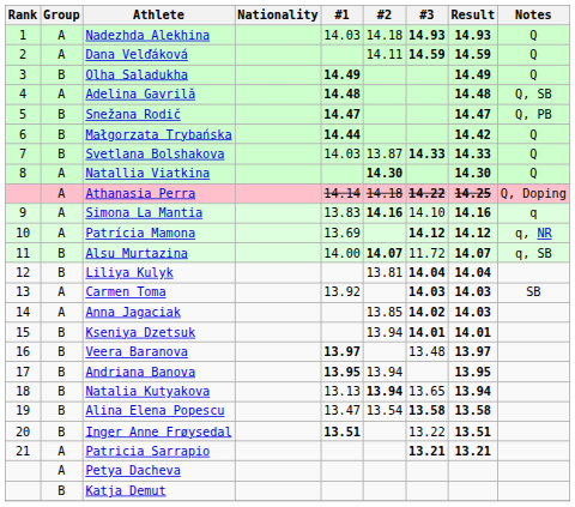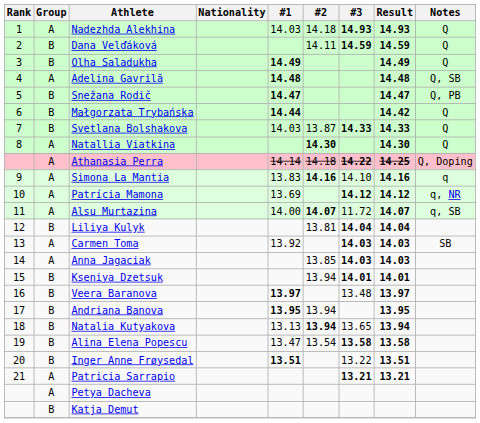 <table class="wikitable sortable" style="text-align:center">
 <tr>
 <th>Rank</th>
 <th>Group</th>
 <th>Athlete</th>
 <th>Nationality</th>
 <th>#1</th>
 <th>#2</th>
 <th>#3</th>
 <th>Result</th>
 <th>Notes</th>
 </tr>
 <tr bgcolor=ccffcc>
 <td>1</td>
 <td>A</td>
 <td align="left"><a href='#'>Nadezhda Alekhina</a></td>
 <td align=left></td>
 <td>14.03</td>
 <td>14.18</td>
 <td><strong>14.93</strong></td>
 <td><strong>14.93</strong></td>
 <td>Q</td>
 </tr>
 <tr bgcolor=ccffcc>
 <td>2</td>
-<td>A</td>
+<td>B</td>
 <td align="left"><a href='#'>Dana Velďáková</a></td>
 <td align=left></td>
 <td></td>
 <td>14.11</td>
 <td><strong>14.59</strong></td>
 <td><strong>14.59</strong></td>
 <td>Q</td>
 </tr>
 <tr bgcolor=ccffcc>
 <td>3</td>
 <td>B</td>
 <td align="left"><a href='#'>Olha Saladukha</a></td>
 <td align=left></td>
 <td><strong>14.49</strong></td>
 <td></td>
 <td></td>
 <td><strong>14.49</strong></td>
 <td>Q</td>
 </tr>
 <tr bgcolor=ccffcc>
 <td>4</td>
 <td>A</td>
 <td align="left"><a href='#'>Adelina Gavrilă</a></td>
 <td align=left></td>
 <td><strong>14.48</strong></td>
 <td></td>
 <td></td>
 <td><strong>14.48</strong></td>
 <td>Q, SB</td>
 </tr>
 <tr bgcolor=ccffcc>
 <td>5</td>
 <td>B</td>
 <td align="left"><a href='#'>Snežana Rodič</a></td>
 <td align=left></td>
 <td><strong>14.47</strong></td>
 <td></td>
 <td></td>
 <td><strong>14.47</strong></td>
 <td>Q, PB</td>
 </tr>
 <tr bgcolor=ccffcc>
 <td>6</td>
 <td>B</td>
 <td align="left"><a href='#'>Małgorzata Trybańska</a></td>
 <td align=left></td>
 <td><strong>14.44</strong></td>
 <td></td>
 <td></td>
 <td><strong>14.42</strong></td>
 <td>Q</td>
 </tr>
 <tr bgcolor=ccffcc>
 <td>7</td>
 <td>B</td>
 <td align="left"><a href='#'>Svetlana Bolshakova</a></td>
 <td align=left></td>
 <td>14.03</td>
 <td>13.87</td>
 <td><strong>14.33</strong></td>
 <td><strong>14.33</strong></td>
 <td>Q</td>
 </tr>
 <tr bgcolor=ccffcc>
 <td>8</td>
 <td>A</td>
 <td align="left"><a href='#'>Natallia Viatkina</a></td>
 <td align=left></td>
 <td></td>
 <td><strong>14.30</strong></td>
 <td></td>
 <td><strong>14.30</strong></td>
 <td>Q</td>
 </tr>
 <tr bgcolor=pink>
 <td></td>
 <td>A</td>
 <td align="left"><a href='#'>Athanasia Perra</a></td>
 <td align=left></td>
 <td><s>14.14 </s></td>
 <td><s>14.18 </s></td>
 <td><s><strong>14.22</strong> </s></td>
 <td><s><strong>14.25</strong> </s></td>
 <td>Q, Doping</td>
 </tr>
 <tr bgcolor=ddffdd>
 <td>9</td>
 <td>A</td>
 <td align="left"><a href='#'>Simona La Mantia</a></td>
 <td align=left></td>
 <td>13.83</td>
 <td><strong>14.16</strong></td>
 <td>14.10</td>
 <td><strong>14.16</strong></td>
 <td>q</td>
 </tr>
 <tr bgcolor=ddffdd>
 <td>10</td>
 <td>A</td>
 <td align="left"><a href='#'>Patrícia Mamona</a></td>
 <td align=left></td>
 <td>13.69</td>
 <td></td>
 <td><strong>14.12</strong></td>
 <td><strong>14.12</strong></td>
 <td>q, <a href='#'>NR</a></td>
 </tr>
 <tr bgcolor=ddffdd>
 <td>11</td>
-<td>B</td>
+<td>A</td>
 <td align="left"><a href='#'>Alsu Murtazina</a></td>
 <td align=left></td>
 <td>14.00</td>
 <td><strong>14.07</strong></td>
 <td>11.72</td>
 <td><strong>14.07</strong></td>
 <td>q, SB</td>
 </tr>
 <tr>
 <td>12</td>
 <td>B</td>
 <td align="left"><a href='#'>Liliya Kulyk</a></td>
 <td align=left></td>
 <td></td>
 <td>13.81</td>
 <td><strong>14.04</strong></td>
 <td><strong>14.04</strong></td>
 <td></td>
 </tr>
 <tr>
 <td>13</td>
 <td>A</td>
 <td align="left"><a href='#'>Carmen Toma</a></td>
 <td align=left></td>
 <td>13.92</td>
 <td></td>
 <td><strong>14.03</strong></td>
 <td><strong>14.03</strong></td>
 <td>SB</td>
 </tr>
 <tr>
 <td>14</td>
 <td>A</td>
 <td align="left"><a href='#'>Anna Jagaciak</a></td>
 <td align=left></td>
 <td></td>
 <td>13.85</td>
-<td><strong>14.02</strong></td>
+<td><strong>14.03</strong></td>
 <td><strong>14.03</strong></td>
 <td></td>
 </tr>
 <tr>
 <td>15</td>
 <td>B</td>
 <td align="left"><a href='#'>Kseniya Dzetsuk</a></td>
 <td align=left></td>
 <td></td>
 <td>13.94</td>
 <td><strong>14.01</strong></td>
 <td><strong>14.01</strong></td>
 <td></td>
 </tr>
 <tr>
 <td>16</td>
 <td>B</td>
 <td align="left"><a href='#'>Veera Baranova</a></td>
 <td align=left></td>
 <td><strong>13.97</strong></td>
 <td></td>
 <td>13.48</td>
 <td><strong>13.97</strong></td>
 <td></td>
 </tr>
 <tr>
 <td>17</td>
 <td>B</td>
 <td align="left"><a href='#'>Andriana Banova</a></td>
 <td align=left></td>
 <td><strong>13.95</strong></td>
 <td>13.94</td>
 <td></td>
 <td><strong>13.95</strong></td>
 <td></td>
 </tr>
 <tr>
 <td>18</td>
 <td>B</td>
 <td align="left"><a href='#'>Natalia Kutyakova</a></td>
 <td align=left></td>
 <td>13.13</td>
 <td><strong>13.94</strong></td>
 <td>13.65</td>
 <td><strong>13.94</strong></td>
 <td></td>
 </tr>
 <tr>
 <td>19</td>
 <td>B</td>
 <td align="left"><a href='#'>Alina Elena Popescu</a></td>
 <td align=left></td>
 <td>13.47</td>
 <td>13.54</td>
 <td><strong>13.58</strong></td>
 <td><strong>13.58</strong></td>
 <td></td>
 </tr>
 <tr>
 <td>20</td>
 <td>B</td>
 <td align="left"><a href='#'>Inger Anne Frøysedal</a></td>
 <td align=left></td>
 <td><strong>13.51</strong></td>
 <td></td>
 <td>13.22</td>
 <td><strong>13.51</strong></td>
 <td></td>
 </tr>
 <tr>
 <td>21</td>
 <td>A</td>
 <td align="left"><a href='#'>Patricia Sarrapio</a></td>
 <td align=left></td>
 <td></td>
 <td></td>
 <td><strong>13.21</strong></td>
 <td><strong>13.21</strong></td>
 <td></td>
 </tr>
 <tr>
 <td></td>
 <td>A</td>
 <td align="left"><a href='#'>Petya Dacheva</a></td>
 <td align=left></td>
 <td></td>
 <td></td>
 <td></td>
 <td><strong></strong></td>
 <td></td>
 </tr>
 <tr>
 <td></td>
 <td>B</td>
 <td align="left"><a href='#'>Katja Demut</a></td>
 <td align=left></td>
 <td></td>
 <td></td>
 <td></td>
 <td><strong></strong></td>
 <td></td>
 </tr>
 <tr>
 </tr>
 </table>
